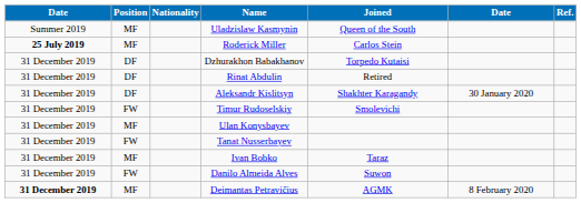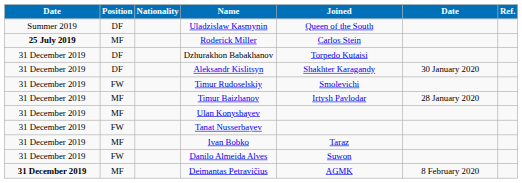 <table class="wikitable"  style="text-align:center; font-size:90%; ">
 <tr>
 <th style="background:#0070B8; color:#FFFFFF; width:150px;">Date</th>
 <th style="background:#0070B8; color:#FFFFFF; width:50px;">Position</th>
 <th style="background:#0070B8; color:#FFFFFF; width:50px;">Nationality</th>
 <th style="background:#0070B8; color:#FFFFFF; width:150px;">Name</th>
 <th style="background:#0070B8; color:#FFFFFF; width:200px;">Joined</th>
 <th style="background:#0070B8; color:#FFFFFF; width:150px;">Date</th>
 <th style="background:#0070B8; color:#FFFFFF; width:25px;">Ref.</th>
 </tr>
 <tr>
 <td>Summer 2019</td>
-<td>MF</td>
+<td>DF</td>
 <td></td>
 <td><a href='#'>Uladzislaw Kasmynin</a></td>
 <td><a href='#'>Queen of the South</a></td>
 <td></td>
 <td></td>
 </tr>
 <tr>
 <td><strong>25 July 2019</strong></td>
 <td>MF</td>
 <td></td>
 <td><a href='#'>Roderick Miller</a></td>
 <td><a href='#'>Carlos Stein</a></td>
 <td></td>
 <td></td>
 </tr>
 <tr>
 <td>31 December 2019</td>
 <td>DF</td>
 <td></td>
 <td>Dzhurakhon Babakhanov</td>
 <td><a href='#'>Torpedo Kutaisi</a></td>
 <td></td>
 <td></td>
 </tr>
 <tr>
 <td>31 December 2019</td>
 <td>DF</td>
 <td></td>
-<td><a href='#'>Rinat Abdulin</a></td>
-<td>Retired</td>
-<td></td>
-<td></td>
-</tr>
-<tr>
-<td>31 December 2019</td>
-<td>DF</td>
-<td></td>
 <td><a href='#'>Aleksandr Kislitsyn</a></td>
 <td><a href='#'>Shakhter Karagandy</a></td>
 <td>30 January 2020</td>
 <td></td>
 </tr>
 <tr>
 <td>31 December 2019</td>
 <td>FW</td>
 <td></td>
 <td><a href='#'>Timur Rudoselskiy</a></td>
 <td><a href='#'>Smolevichi</a></td>
 <td></td>
+<td></td>
+</tr>
+<tr>
+<td>31 December 2019</td>
+<td>MF</td>
+<td></td>
+<td><a href='#'>Timur Baizhanov</a></td>
+<td><a href='#'>Irtysh Pavlodar</a></td>
+<td>28 January 2020</td>
 <td></td>
 </tr>
 <tr>
 <td>31 December 2019</td>
 <td>MF</td>
 <td></td>
 <td><a href='#'>Ulan Konysbayev</a></td>
 <td></td>
 <td></td>
 <td></td>
 </tr>
 <tr>
 <td>31 December 2019</td>
 <td>FW</td>
 <td></td>
 <td><a href='#'>Tanat Nusserbayev</a></td>
 <td></td>
 <td></td>
 <td></td>
 </tr>
 <tr>
 <td>31 December 2019</td>
 <td>MF</td>
 <td></td>
 <td><a href='#'>Ivan Bobko</a></td>
 <td><a href='#'>Taraz</a></td>
 <td></td>
 <td></td>
 </tr>
 <tr>
 <td>31 December 2019</td>
 <td>FW</td>
 <td></td>
 <td><a href='#'>Danilo Almeida Alves</a></td>
 <td><a href='#'>Suwon</a></td>
 <td></td>
 <td></td>
 </tr>
 <tr>
 <td><strong>31 December 2019</strong></td>
 <td>MF</td>
 <td></td>
 <td><a href='#'>Deimantas Petravičius</a></td>
 <td><a href='#'>AGMK</a></td>
 <td>8 February 2020</td>
 <td></td>
 </tr>
 </table>
